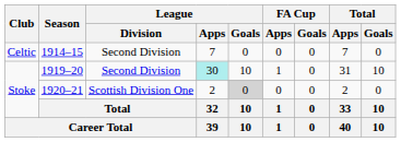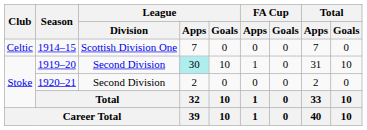 <table class="wikitable" style="text-align: center;">
 <tr>
 <th rowspan="2">Club</th>
 <th rowspan="2">Season</th>
 <th colspan="3">League</th>
 <th colspan="2">FA Cup</th>
 <th colspan="2">Total</th>
 </tr>
 <tr>
 <th>Division</th>
 <th>Apps</th>
 <th>Goals</th>
 <th>Apps</th>
 <th>Goals</th>
 <th>Apps</th>
 <th>Goals</th>
 </tr>
 <tr>
 <td><a href='#'>Celtic</a></td>
 <td><a href='#'>1914–15</a></td>
-<td>Second Division</td>
+<td><a href='#'>Scottish Division One</a></td>
 <td>7</td>
 <td>0</td>
 <td>0</td>
 <td>0</td>
 <td>7</td>
 <td>0</td>
 </tr>
 <tr>
 <td rowspan="3"><a href='#'>Stoke</a></td>
 <td><a href='#'>1919–20</a></td>
 <td><a href='#'>Second Division</a></td>
 <td style="background: paleturquoise;">30</td>
 <td>10</td>
 <td>1</td>
 <td>0</td>
 <td>31</td>
 <td>10</td>
 </tr>
 <tr>
 <td><a href='#'>1920–21</a></td>
-<td><a href='#'>Scottish Division One</a></td>
+<td>Second Division</td>
 <td>2</td>
-<td style="background: lightgrey;">0</td>
+<td>0</td>
 <td>0</td>
 <td>0</td>
 <td>2</td>
 <td>0</td>
 </tr>
 <tr>
 <th colspan=2>Total</th>
 <th>32</th>
 <th>10</th>
 <th>1</th>
 <th>0</th>
 <th>33</th>
 <th>10</th>
 </tr>
 <tr>
 <th colspan="3">Career Total</th>
 <th>39</th>
 <th>10</th>
 <th>1</th>
 <th>0</th>
 <th>40</th>
 <th>10</th>
 </tr>
 </table>
